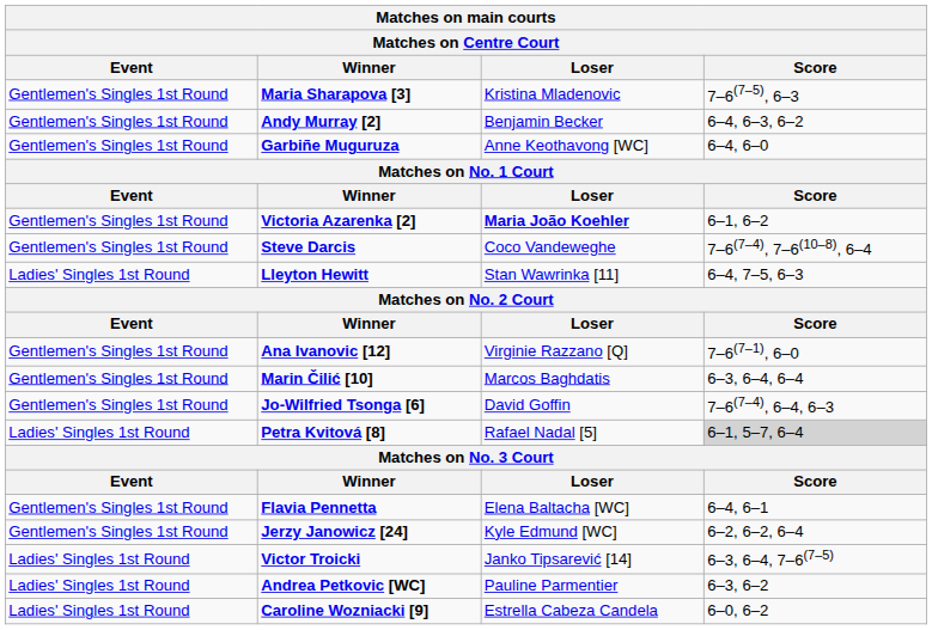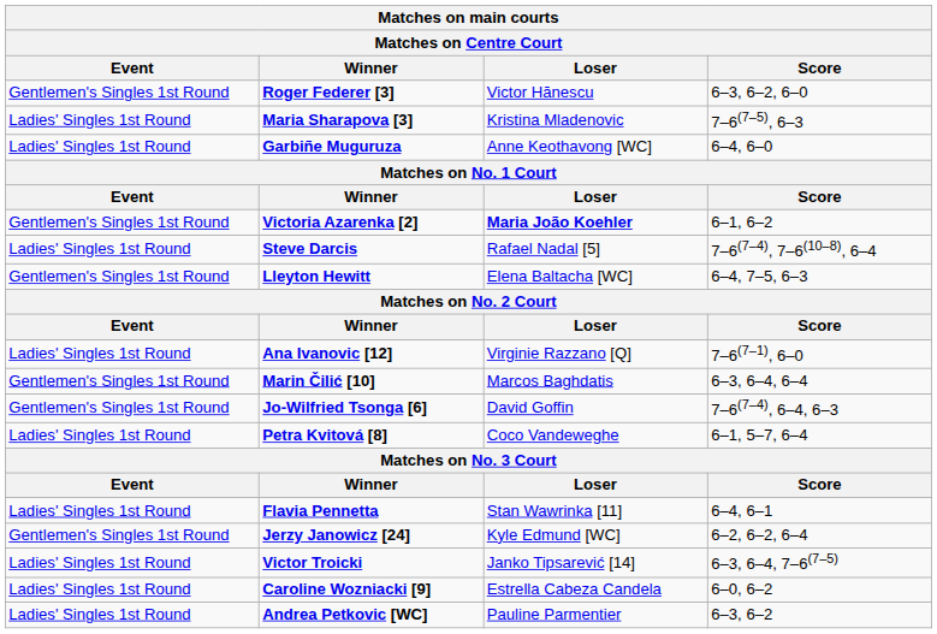 <table class="wikitable collapsible uncollapsed" style="margin:auto;">
 <tr>
 <th colspan="4" style="white-space:nowrap;">Matches on main courts</th>
 </tr>
 <tr>
 <th colspan="4">Matches on <a href='#'>Centre Court</a></th>
 </tr>
 <tr>
 <th width=250>Event</th>
 <th width=220>Winner</th>
 <th width=220>Loser</th>
 <th width=220>Score</th>
 </tr>
 <tr>
 <td><a href='#'>Gentlemen's Singles 1st Round</a></td>
+<td> <strong><a href='#'>Roger Federer</a> [3]</strong></td>
+<td> <a href='#'>Victor Hănescu</a></td>
+<td>6–3, 6–2, 6–0</td>
+</tr>
+<tr>
+<td><a href='#'>Ladies' Singles 1st Round</a></td>
 <td> <strong><a href='#'>Maria Sharapova</a> [3]</strong></td>
 <td> <a href='#'>Kristina Mladenovic</a></td>
 <td>7–6<sup>(7–5)</sup>, 6–3</td>
 </tr>
 <tr>
-<td><a href='#'>Gentlemen's Singles 1st Round</a></td>
-<td> <strong><a href='#'>Andy Murray</a> [2]</strong></td>
-<td> <a href='#'>Benjamin Becker</a></td>
-<td>6–4, 6–3, 6–2</td>
-</tr>
-<tr>
-<td><a href='#'>Gentlemen's Singles 1st Round</a></td>
+<td><a href='#'>Ladies' Singles 1st Round</a></td>
 <td> <strong><a href='#'>Garbiñe Muguruza</a></strong></td>
 <td> <a href='#'>Anne Keothavong</a> [WC]</td>
 <td>6–4, 6–0</td>
 </tr>
 <tr>
 <th colspan="4">Matches on <a href='#'>No. 1 Court</a></th>
 </tr>
 <tr>
 <th width=250>Event</th>
 <th width=220>Winner</th>
 <th width=220>Loser</th>
 <th width=220>Score</th>
 </tr>
 <tr>
 <td><a href='#'>Gentlemen's Singles 1st Round</a></td>
 <td> <strong><a href='#'>Victoria Azarenka</a> [2]</strong></td>
 <td><strong> <a href='#'>Maria João Koehler</a></strong></td>
 <td>6–1, 6–2</td>
 </tr>
 <tr>
-<td><a href='#'>Gentlemen's Singles 1st Round</a></td>
+<td><a href='#'>Ladies' Singles 1st Round</a></td>
 <td> <strong><a href='#'>Steve Darcis</a></strong></td>
-<td> <a href='#'>Coco Vandeweghe</a></td>
+<td> <a href='#'>Rafael Nadal</a> [5]</td>
 <td>7–6<sup>(7–4)</sup>, 7–6<sup>(10–8)</sup>, 6–4</td>
 </tr>
 <tr>
-<td><a href='#'>Ladies' Singles 1st Round</a></td>
+<td><a href='#'>Gentlemen's Singles 1st Round</a></td>
 <td> <strong><a href='#'>Lleyton Hewitt</a></strong></td>
-<td> <a href='#'>Stan Wawrinka</a> [11]</td>
+<td> <a href='#'>Elena Baltacha</a> [WC]</td>
 <td>6–4, 7–5, 6–3</td>
 </tr>
 <tr>
 <th colspan="4">Matches on <a href='#'>No. 2 Court</a></th>
 </tr>
 <tr>
 <th width=250>Event</th>
 <th width=220>Winner</th>
 <th width=220>Loser</th>
 <th width=220>Score</th>
 </tr>
 <tr>
-<td><a href='#'>Gentlemen's Singles 1st Round</a></td>
+<td><a href='#'>Ladies' Singles 1st Round</a></td>
 <td> <strong><a href='#'>Ana Ivanovic</a> [12]</strong></td>
 <td> <a href='#'>Virginie Razzano</a> [Q]</td>
 <td>7–6<sup>(7–1)</sup>, 6–0</td>
 </tr>
 <tr>
 <td><a href='#'>Gentlemen's Singles 1st Round</a></td>
 <td> <strong><a href='#'>Marin Čilić</a> [10]</strong></td>
 <td> <a href='#'>Marcos Baghdatis</a></td>
 <td>6–3, 6–4, 6–4</td>
 </tr>
 <tr>
 <td><a href='#'>Gentlemen's Singles 1st Round</a></td>
 <td> <strong><a href='#'>Jo-Wilfried Tsonga</a> [6]</strong></td>
 <td> <a href='#'>David Goffin</a></td>
 <td>7–6<sup>(7–4)</sup>, 6–4, 6–3</td>
 </tr>
 <tr>
 <td><a href='#'>Ladies' Singles 1st Round</a></td>
 <td> <strong><a href='#'>Petra Kvitová</a> [8]</strong></td>
-<td> <a href='#'>Rafael Nadal</a> [5]</td>
-<td style="background: lightgrey;">6–1, 5–7, 6–4</td>
+<td> <a href='#'>Coco Vandeweghe</a></td>
+<td>6–1, 5–7, 6–4</td>
 </tr>
 <tr>
 <th colspan="4">Matches on <a href='#'>No. 3 Court</a></th>
 </tr>
 <tr>
 <th width=250>Event</th>
 <th width=220>Winner</th>
 <th width=220>Loser</th>
 <th width=220>Score</th>
 </tr>
 <tr>
-<td><a href='#'>Gentlemen's Singles 1st Round</a></td>
+<td><a href='#'>Ladies' Singles 1st Round</a></td>
 <td> <strong><a href='#'>Flavia Pennetta</a></strong></td>
-<td> <a href='#'>Elena Baltacha</a> [WC]</td>
+<td> <a href='#'>Stan Wawrinka</a> [11]</td>
 <td>6–4, 6–1</td>
 </tr>
 <tr>
 <td><a href='#'>Gentlemen's Singles 1st Round</a></td>
 <td> <strong><a href='#'>Jerzy Janowicz</a> [24]</strong></td>
 <td> <a href='#'>Kyle Edmund</a> [WC]</td>
 <td>6–2, 6–2, 6–4</td>
 </tr>
 <tr>
 <td><a href='#'>Ladies' Singles 1st Round</a></td>
 <td> <strong><a href='#'>Victor Troicki</a></strong></td>
 <td> <a href='#'>Janko Tipsarević</a> [14]</td>
 <td>6–3, 6–4, 7–6<sup>(7–5)</sup></td>
 </tr>
 <tr>
 <td><a href='#'>Ladies' Singles 1st Round</a></td>
+<td> <strong><a href='#'>Caroline Wozniacki</a> [9]</strong></td>
+<td> <a href='#'>Estrella Cabeza Candela</a></td>
+<td>6–0, 6–2</td>
+</tr>
+<tr>
+<td><a href='#'>Ladies' Singles 1st Round</a></td>
 <td> <strong><a href='#'>Andrea Petkovic</a> [WC]</strong></td>
 <td> <a href='#'>Pauline Parmentier</a></td>
 <td>6–3, 6–2</td>
 </tr>
-<tr>
-<td><a href='#'>Ladies' Singles 1st Round</a></td>
-<td> <strong><a href='#'>Caroline Wozniacki</a> [9]</strong></td>
-<td> <a href='#'>Estrella Cabeza Candela</a></td>
-<td>6–0, 6–2</td>
-</tr>
 </table>
